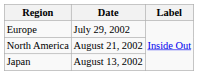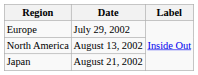 <table class="wikitable">
 <tr>
 <th>Region</th>
 <th>Date</th>
 <th>Label</th>
 </tr>
 <tr>
 <td>Europe</td>
 <td>July 29, 2002</td>
 <td rowspan="3"><a href='#'>Inside Out</a></td>
 </tr>
 <tr>
 <td>North America</td>
-<td>August 21, 2002</td>
+<td>August 13, 2002</td>
 </tr>
 <tr>
 <td>Japan</td>
-<td>August 13, 2002</td>
+<td>August 21, 2002</td>
 </tr>
 </table>
